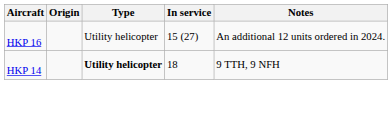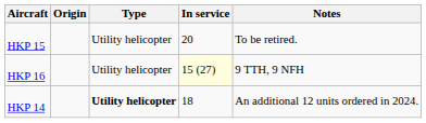 <table class="wikitable">
 <tr>
 <th>Aircraft</th>
 <th>Origin</th>
 <th>Type</th>
 <th>In service</th>
 <th>Notes</th>
 </tr>
 <tr>
+<td><br><a href='#'>HKP 15</a></td>
+<td></td>
+<td>Utility helicopter</td>
+<td>20</td>
+<td>To be retired.</td>
+</tr>
+<tr>
 <td><br><a href='#'>HKP 16</a></td>
 <td></td>
 <td>Utility helicopter</td>
-<td>15 (27)</td>
-<td>An additional 12 units ordered in 2024.</td>
+<td style="background: lightyellow;">15 (27)</td>
+<td>9 TTH, 9 NFH</td>
 </tr>
 <tr>
 <td><br><a href='#'>HKP 14</a></td>
 <td></td>
 <td><strong>Utility helicopter</strong></td>
 <td>18</td>
-<td>9 TTH, 9 NFH</td>
+<td>An additional 12 units ordered in 2024.</td>
 </tr>
 </table>
